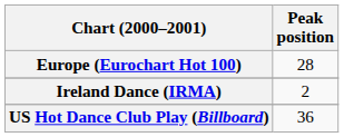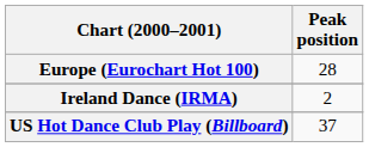 <table class="wikitable sortable plainrowheaders" style="text-align:center">
 <tr>
 <th>Chart (2000–2001)</th>
 <th>Peak<br>position</th>
 </tr>
 <tr>
 <th scope="row">Europe (<a href='#'>Eurochart Hot 100</a>)</th>
 <td>28</td>
 </tr>
 <tr>
 </tr>
 <tr>
 </tr>
 <tr>
 <th scope="row">Ireland Dance (<a href='#'>IRMA</a>)</th>
 <td>2</td>
 </tr>
 <tr>
 </tr>
 <tr>
 </tr>
 <tr>
 </tr>
 <tr>
 <th scope="row">US <a href='#'>Hot Dance Club Play</a> (<em><a href='#'>Billboard</a></em>)</th>
-<td>36</td>
+<td>37</td>
 </tr>
 </table>
